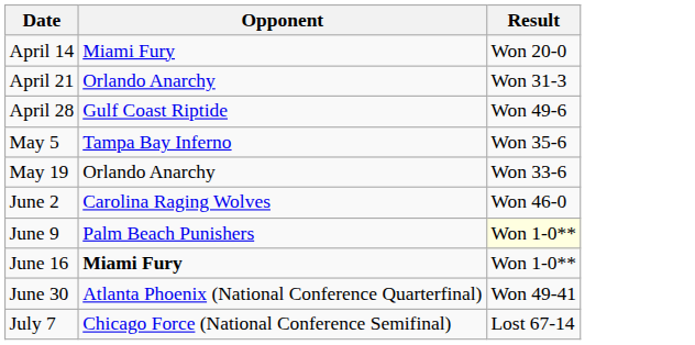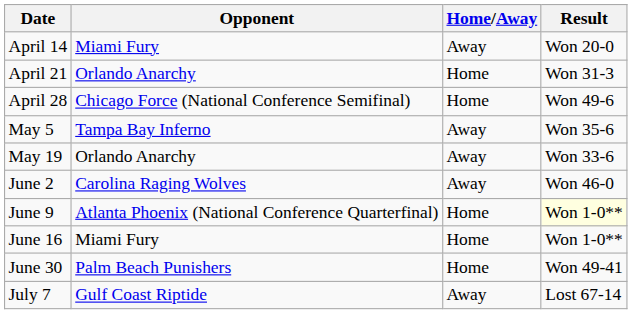 <table class="wikitable">
 <tr>
 <th>Date</th>
 <th>Opponent</th>
+<th><a href='#'>Home</a>/<a href='#'>Away</a></th>
 <th>Result</th>
 </tr>
 <tr>
 <td>April 14</td>
 <td><a href='#'>Miami Fury</a></td>
+<td>Away</td>
 <td>Won 20-0</td>
 </tr>
 <tr>
 <td>April 21</td>
 <td><a href='#'>Orlando Anarchy</a></td>
+<td>Home</td>
 <td>Won 31-3</td>
 </tr>
 <tr>
 <td>April 28</td>
-<td><a href='#'>Gulf Coast Riptide</a></td>
+<td><a href='#'>Chicago Force</a> (National Conference Semifinal)</td>
+<td>Home</td>
 <td>Won 49-6</td>
 </tr>
 <tr>
 <td>May 5</td>
 <td><a href='#'>Tampa Bay Inferno</a></td>
+<td>Away</td>
 <td>Won 35-6</td>
 </tr>
 <tr>
 <td>May 19</td>
 <td>Orlando Anarchy</td>
+<td>Away</td>
 <td>Won 33-6</td>
 </tr>
 <tr>
 <td>June 2</td>
 <td><a href='#'>Carolina Raging Wolves</a></td>
+<td>Away</td>
 <td>Won 46-0</td>
 </tr>
 <tr>
 <td>June 9</td>
-<td><a href='#'>Palm Beach Punishers</a></td>
+<td><a href='#'>Atlanta Phoenix</a> (National Conference Quarterfinal)</td>
+<td>Home</td>
 <td style="background: lightyellow;">Won 1-0**</td>
 </tr>
 <tr>
 <td>June 16</td>
-<td><strong>Miami Fury</strong></td>
+<td>Miami Fury</td>
+<td>Home</td>
 <td>Won 1-0**</td>
 </tr>
 <tr>
 <td>June 30</td>
-<td><a href='#'>Atlanta Phoenix</a> (National Conference Quarterfinal)</td>
+<td><a href='#'>Palm Beach Punishers</a></td>
+<td>Home</td>
 <td>Won 49-41</td>
 </tr>
 <tr>
 <td>July 7</td>
-<td><a href='#'>Chicago Force</a> (National Conference Semifinal)</td>
+<td><a href='#'>Gulf Coast Riptide</a></td>
+<td>Away</td>
 <td>Lost 67-14</td>
 </tr>
 </table>
